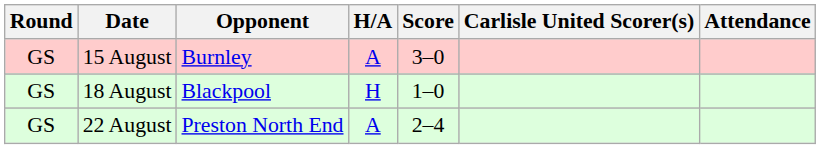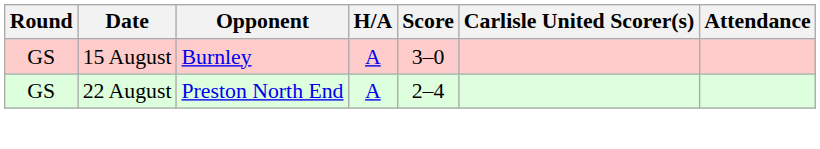 <table class="wikitable" style="text-align:center">
 <tr>
 <th>Round</th>
 <th>Date</th>
 <th>Opponent</th>
 <th>H/A</th>
 <th>Score</th>
 <th>Carlisle United Scorer(s)</th>
 <th>Attendance</th>
 </tr>
 <tr bgcolor=#FFCCCC>
 <td>GS</td>
 <td align=left>15 August</td>
 <td align=left><a href='#'>Burnley</a></td>
 <td><a href='#'>A</a></td>
 <td>3–0</td>
 <td align=left></td>
 <td></td>
 </tr>
 <tr bgcolor=#ddffdd>
 <td>GS</td>
-<td align=left>18 August</td>
-<td align=left><a href='#'>Blackpool</a></td>
-<td><a href='#'>H</a></td>
-<td>1–0</td>
-<td align=left></td>
-<td></td>
-</tr>
-<tr bgcolor=#ddffdd>
-<td>GS</td>
 <td align=left>22 August</td>
 <td align=left><a href='#'>Preston North End</a></td>
 <td><a href='#'>A</a></td>
 <td>2–4</td>
 <td align=left></td>
 <td></td>
 </tr>
 </table>
